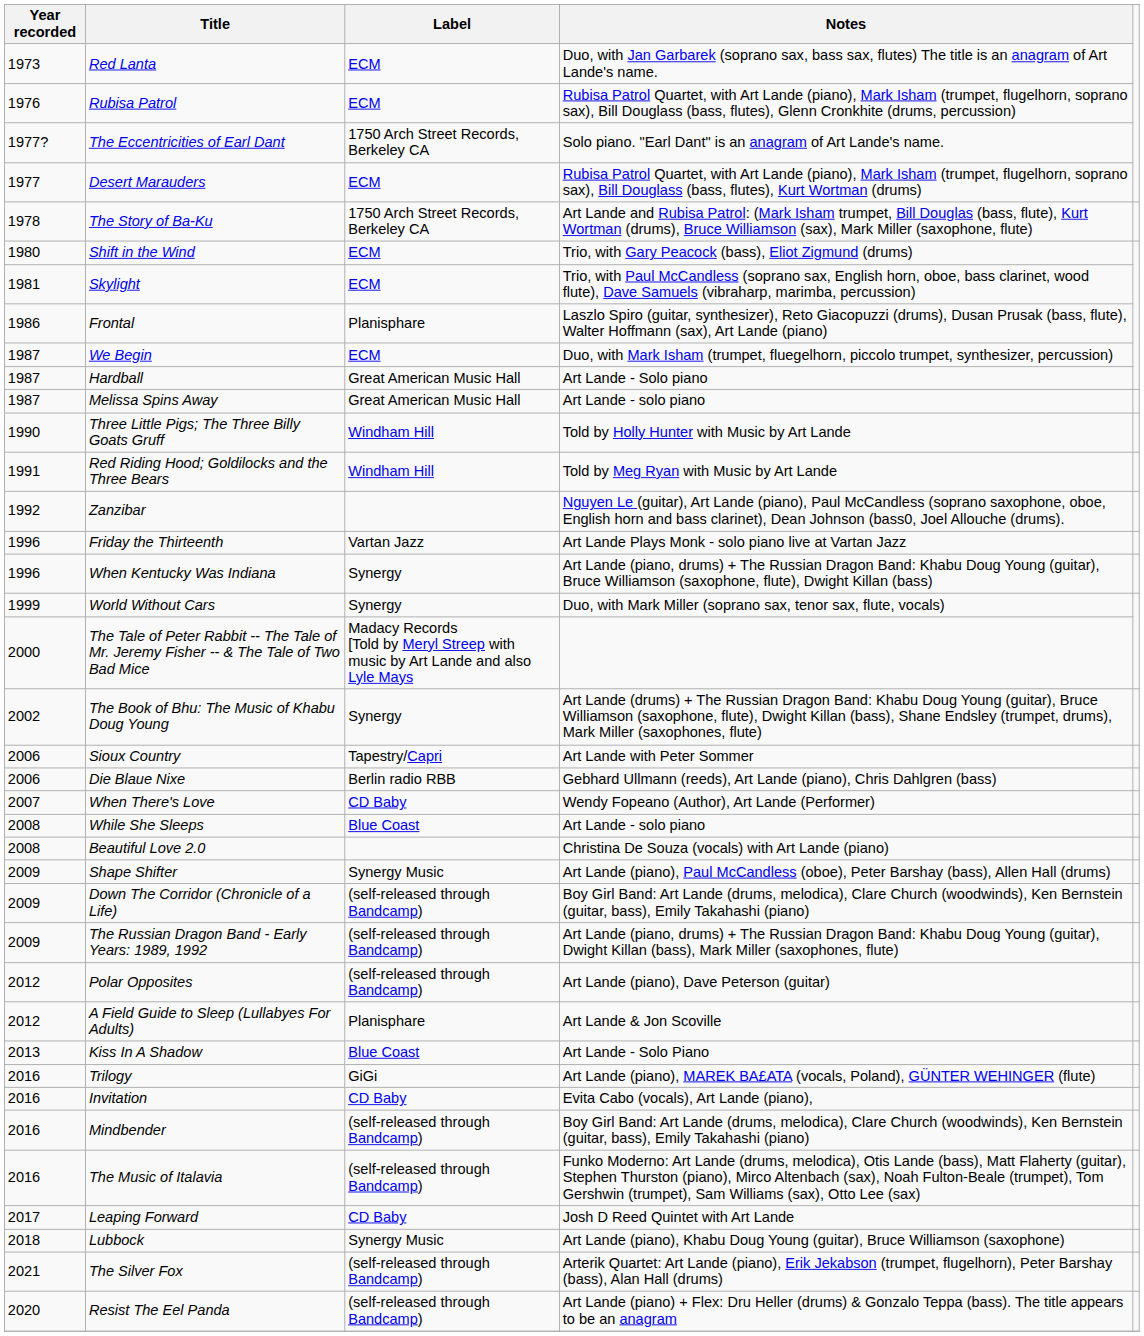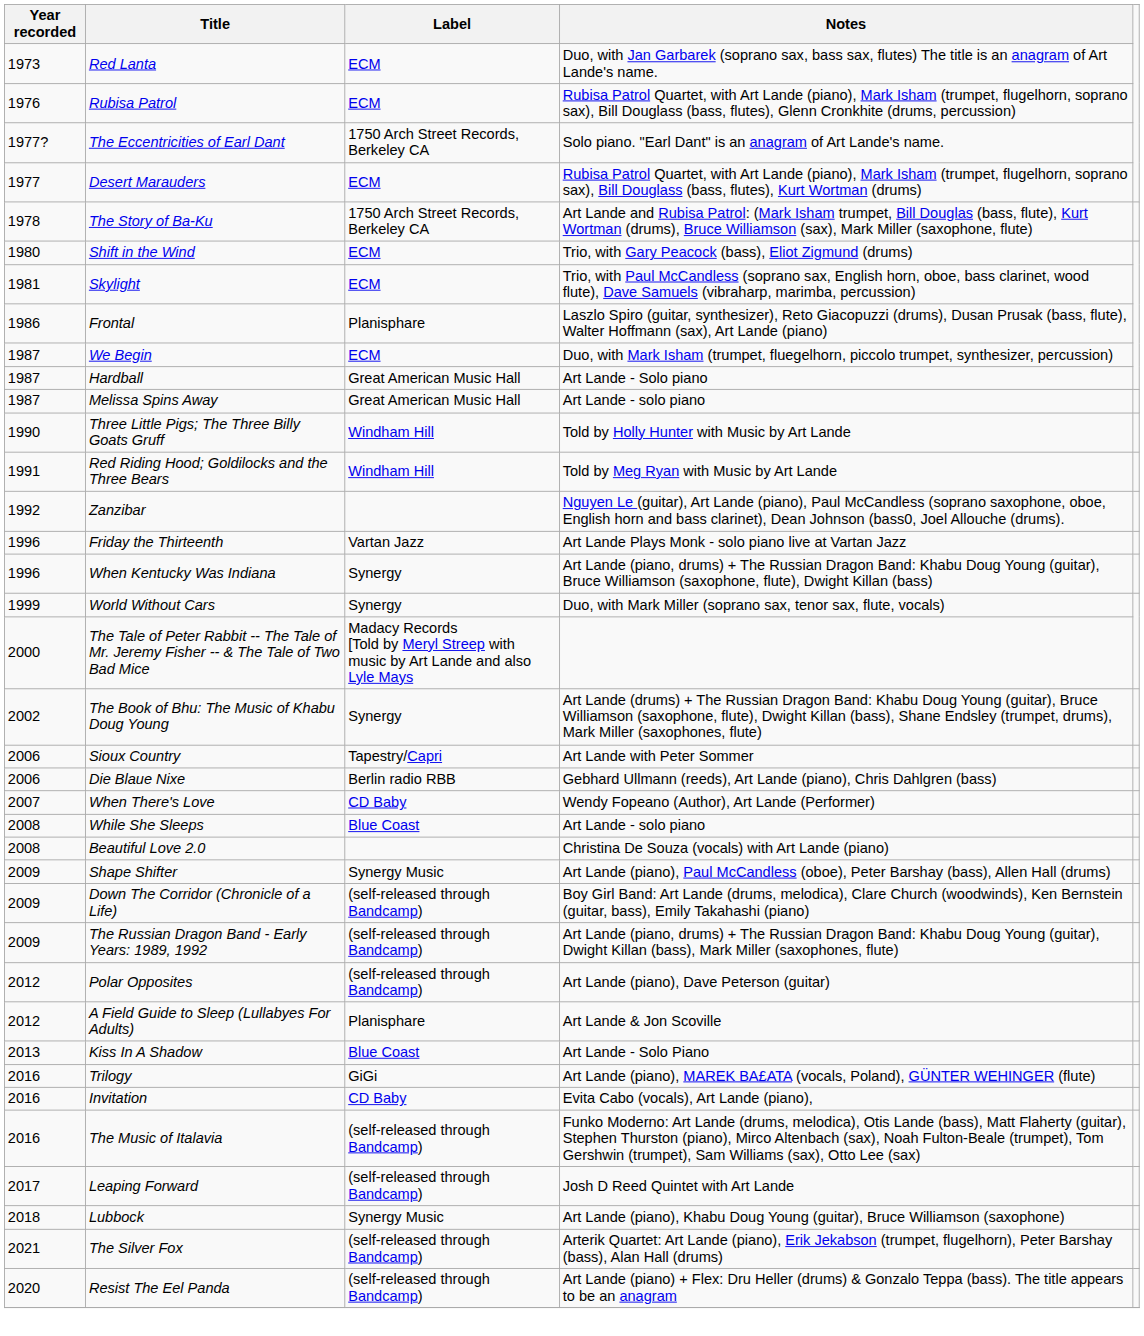 <table class="wikitable sortable">
 <tr>
 <th>Year recorded</th>
 <th>Title</th>
 <th>Label</th>
 <th>Notes</th>
 </tr>
 <tr>
 <td>1973</td>
 <td><em><a href='#'>Red Lanta</a></em></td>
 <td><a href='#'>ECM</a></td>
 <td>Duo, with <a href='#'>Jan Garbarek</a> (soprano sax, bass sax, flutes) The title is an <a href='#'>anagram</a> of Art Lande's name.</td>
 </tr>
 <tr>
 <td>1976</td>
 <td><em><a href='#'>Rubisa Patrol</a></em></td>
 <td><a href='#'>ECM</a></td>
 <td><a href='#'>Rubisa Patrol</a> Quartet, with Art Lande (piano), <a href='#'>Mark Isham</a> (trumpet, flugelhorn, soprano sax), Bill Douglass (bass, flutes), Glenn Cronkhite (drums, percussion)</td>
 </tr>
 <tr>
 <td>1977?</td>
 <td><em><a href='#'>The Eccentricities of Earl Dant</a></em></td>
 <td>1750 Arch Street Records, Berkeley CA</td>
 <td>Solo piano. "Earl Dant" is an <a href='#'>anagram</a> of Art Lande's name.</td>
 </tr>
 <tr>
 <td>1977</td>
 <td><em><a href='#'>Desert Marauders</a></em></td>
 <td><a href='#'>ECM</a></td>
 <td><a href='#'>Rubisa Patrol</a> Quartet, with Art Lande (piano), <a href='#'>Mark Isham</a> (trumpet, flugelhorn, soprano sax), <a href='#'>Bill Douglass</a> (bass, flutes), <a href='#'>Kurt Wortman</a> (drums)</td>
 </tr>
 <tr>
 <td>1978</td>
 <td><em><a href='#'>The Story of Ba-Ku</a></em></td>
 <td>1750 Arch Street Records, Berkeley CA</td>
 <td>Art Lande and <a href='#'>Rubisa Patrol</a>: (<a href='#'>Mark Isham</a> trumpet, <a href='#'>Bill Douglas</a> (bass, flute), <a href='#'>Kurt Wortman</a> (drums), <a href='#'>Bruce Williamson</a> (sax), Mark Miller (saxophone, flute)</td>
 <td></td>
 </tr>
 <tr>
 <td>1980</td>
 <td><em><a href='#'>Shift in the Wind</a></em></td>
 <td><a href='#'>ECM</a></td>
 <td>Trio, with <a href='#'>Gary Peacock</a> (bass), <a href='#'>Eliot Zigmund</a> (drums)</td>
 </tr>
 <tr>
 <td>1981</td>
 <td><em><a href='#'>Skylight</a></em></td>
 <td><a href='#'>ECM</a></td>
 <td>Trio, with <a href='#'>Paul McCandless</a> (soprano sax, English horn, oboe, bass clarinet, wood flute), <a href='#'>Dave Samuels</a> (vibraharp, marimba, percussion)</td>
 </tr>
 <tr>
 <td>1986</td>
 <td><em>Frontal</em></td>
 <td>Planisphare</td>
 <td>Laszlo Spiro (guitar, synthesizer), Reto Giacopuzzi (drums), Dusan Prusak (bass, flute), Walter Hoffmann (sax), Art Lande (piano)</td>
 </tr>
 <tr>
 <td>1987</td>
 <td><em><a href='#'>We Begin</a></em></td>
 <td><a href='#'>ECM</a></td>
 <td>Duo, with <a href='#'>Mark Isham</a> (trumpet, fluegelhorn, piccolo trumpet, synthesizer, percussion)</td>
 </tr>
 <tr>
 <td>1987</td>
 <td><em>Hardball</em></td>
 <td>Great American Music Hall</td>
 <td>Art Lande - Solo piano</td>
 </tr>
 <tr>
 <td>1987</td>
 <td><em>Melissa Spins Away</em></td>
 <td>Great American Music Hall</td>
 <td>Art Lande - solo piano</td>
 <td></td>
 </tr>
 <tr>
 <td>1990</td>
 <td><em>Three Little Pigs; The Three Billy Goats Gruff</em></td>
 <td><a href='#'>Windham Hill</a></td>
 <td>Told by <a href='#'>Holly Hunter</a> with Music by Art Lande</td>
 <td></td>
 </tr>
 <tr>
 <td>1991</td>
 <td><em>Red Riding Hood; Goldilocks and the Three Bears</em></td>
 <td><a href='#'>Windham Hill</a></td>
 <td>Told by <a href='#'>Meg Ryan</a> with Music by Art Lande</td>
 <td></td>
 </tr>
 <tr>
 <td>1992</td>
 <td><em>Zanzibar</em></td>
 <td></td>
 <td><a href='#'>Nguyen Le </a>(guitar), Art Lande (piano), Paul McCandless (soprano saxophone, oboe, English horn and bass clarinet), Dean Johnson (bass0, Joel Allouche (drums).</td>
 <td></td>
 </tr>
 <tr>
 <td>1996</td>
 <td><em>Friday the Thirteenth</em></td>
 <td>Vartan Jazz</td>
 <td>Art Lande Plays Monk - solo piano live at Vartan Jazz</td>
 <td></td>
 </tr>
 <tr>
 <td>1996</td>
 <td><em>When Kentucky Was Indiana</em></td>
 <td>Synergy</td>
 <td>Art Lande (piano, drums) + The Russian Dragon Band: Khabu Doug Young (guitar), Bruce Williamson (saxophone, flute), Dwight Killan (bass)</td>
 <td></td>
 </tr>
 <tr>
 <td>1999</td>
 <td><em>World Without Cars</em></td>
 <td>Synergy</td>
 <td>Duo, with Mark Miller (soprano sax, tenor sax, flute, vocals)</td>
 </tr>
 <tr>
 <td>2000</td>
 <td><em>The Tale of Peter Rabbit -- The Tale of Mr. Jeremy Fisher -- & The Tale of Two Bad Mice</em></td>
 <td>Madacy Records<br>[Told by <a href='#'>Meryl Streep</a> with music by Art Lande and also <a href='#'>Lyle Mays</a></td>
 <td></td>
 </tr>
 <tr>
 <td>2002</td>
 <td><em>The Book of Bhu: The Music of Khabu Doug Young</em></td>
 <td>Synergy</td>
 <td>Art Lande (drums) + The Russian Dragon Band: Khabu Doug Young (guitar), Bruce Williamson (saxophone, flute), Dwight Killan (bass), Shane Endsley (trumpet, drums), Mark Miller (saxophones, flute)</td>
 <td></td>
 </tr>
 <tr>
 <td>2006</td>
 <td><em>Sioux Country</em></td>
 <td>Tapestry/<a href='#'>Capri</a></td>
 <td>Art Lande with Peter Sommer</td>
 <td></td>
 </tr>
 <tr>
 <td>2006</td>
 <td><em>Die Blaue Nixe</em></td>
 <td>Berlin radio RBB</td>
 <td>Gebhard Ullmann (reeds), Art Lande (piano), Chris Dahlgren (bass)</td>
 <td></td>
 </tr>
 <tr>
 <td>2007</td>
 <td><em>When There's Love</em></td>
 <td><a href='#'>CD Baby</a></td>
 <td>Wendy Fopeano (Author), Art Lande (Performer)</td>
 <td></td>
 </tr>
 <tr>
 <td>2008</td>
 <td><em>While She Sleeps</em></td>
 <td><a href='#'>Blue Coast</a></td>
 <td>Art Lande - solo piano</td>
 <td></td>
 </tr>
 <tr>
 <td>2008</td>
 <td><em>Beautiful Love 2.0</em></td>
 <td></td>
 <td>Christina De Souza (vocals) with Art Lande (piano)</td>
 <td></td>
 </tr>
 <tr>
 <td>2009</td>
 <td><em>Shape Shifter</em></td>
 <td>Synergy Music</td>
 <td>Art Lande (piano), <a href='#'>Paul McCandless</a> (oboe), Peter Barshay (bass), Allen Hall (drums)</td>
 <td></td>
 </tr>
 <tr>
 <td>2009</td>
 <td><em>Down The Corridor (Chronicle of a Life)</em></td>
 <td>(self-released through <a href='#'>Bandcamp</a>)</td>
 <td>Boy Girl Band: Art Lande (drums, melodica), Clare Church (woodwinds), Ken Bernstein (guitar, bass), Emily Takahashi (piano)</td>
 <td></td>
 </tr>
 <tr>
 <td>2009</td>
 <td><em>The Russian Dragon Band - Early Years: 1989, 1992</em></td>
 <td>(self-released through <a href='#'>Bandcamp</a>)</td>
 <td>Art Lande (piano, drums) + The Russian Dragon Band: Khabu Doug Young (guitar), Dwight Killan (bass), Mark Miller (saxophones, flute)</td>
 <td></td>
 </tr>
 <tr>
 <td>2012</td>
 <td><em>Polar Opposites</em></td>
 <td>(self-released through <a href='#'>Bandcamp</a>)</td>
 <td>Art Lande (piano), Dave Peterson (guitar)</td>
 <td></td>
 </tr>
 <tr>
 <td>2012</td>
 <td><em>A Field Guide to Sleep (Lullabyes For Adults)</em></td>
 <td>Planisphare</td>
 <td>Art Lande & Jon Scoville</td>
 <td></td>
 </tr>
 <tr>
 <td>2013</td>
 <td><em>Kiss In A Shadow</em></td>
 <td><a href='#'>Blue Coast</a></td>
 <td>Art Lande - Solo Piano</td>
 <td></td>
 </tr>
 <tr>
 <td>2016</td>
 <td><em>Trilogy</em></td>
 <td>GiGi</td>
 <td>Art Lande (piano), <a href='#'>MAREK BA£ATA</a> (vocals, Poland), <a href='#'>GÜNTER WEHINGER</a> (flute)</td>
 <td></td>
 </tr>
 <tr>
 <td>2016</td>
 <td><em>Invitation</em></td>
 <td><a href='#'>CD Baby</a></td>
 <td>Evita Cabo (vocals), Art Lande (piano),</td>
 <td></td>
 </tr>
 <tr>
 <td>2016</td>
-<td><em>Mindbender</em></td>
-<td>(self-released through <a href='#'>Bandcamp</a>)</td>
-<td>Boy Girl Band: Art Lande (drums, melodica), Clare Church (woodwinds), Ken Bernstein (guitar, bass), Emily Takahashi (piano)</td>
-<td></td>
-</tr>
-<tr>
-<td>2016</td>
 <td><em>The Music of Italavia</em></td>
 <td>(self-released through <a href='#'>Bandcamp</a>)</td>
 <td>Funko Moderno: Art Lande (drums, melodica), Otis Lande (bass), Matt Flaherty (guitar), Stephen Thurston (piano), Mirco Altenbach (sax), Noah Fulton-Beale (trumpet), Tom Gershwin (trumpet), Sam Williams (sax), Otto Lee (sax)</td>
 <td></td>
 </tr>
 <tr>
 <td>2017</td>
 <td><em>Leaping Forward</em></td>
-<td><a href='#'>CD Baby</a></td>
+<td>(self-released through <a href='#'>Bandcamp</a>)</td>
 <td>Josh D Reed Quintet with Art Lande</td>
 <td></td>
 </tr>
 <tr>
 <td>2018</td>
 <td><em>Lubbock</em></td>
 <td>Synergy Music</td>
 <td>Art Lande (piano), Khabu Doug Young (guitar), Bruce Williamson (saxophone)</td>
 <td></td>
 </tr>
 <tr>
 <td>2021</td>
 <td><em>The Silver Fox</em></td>
 <td>(self-released through <a href='#'>Bandcamp</a>)</td>
 <td>Arterik Quartet: Art Lande (piano), <a href='#'>Erik Jekabson</a> (trumpet, flugelhorn), Peter Barshay (bass), Alan Hall (drums)</td>
 <td></td>
 </tr>
 <tr>
 <td>2020</td>
 <td><em>Resist The Eel Panda</em></td>
 <td>(self-released through <a href='#'>Bandcamp</a>)</td>
 <td>Art Lande (piano) + Flex: Dru Heller (drums) & Gonzalo Teppa (bass).  The title appears to be an <a href='#'>anagram</a></td>
 <td></td>
 </tr>
 <tr>
 </tr>
 </table>
